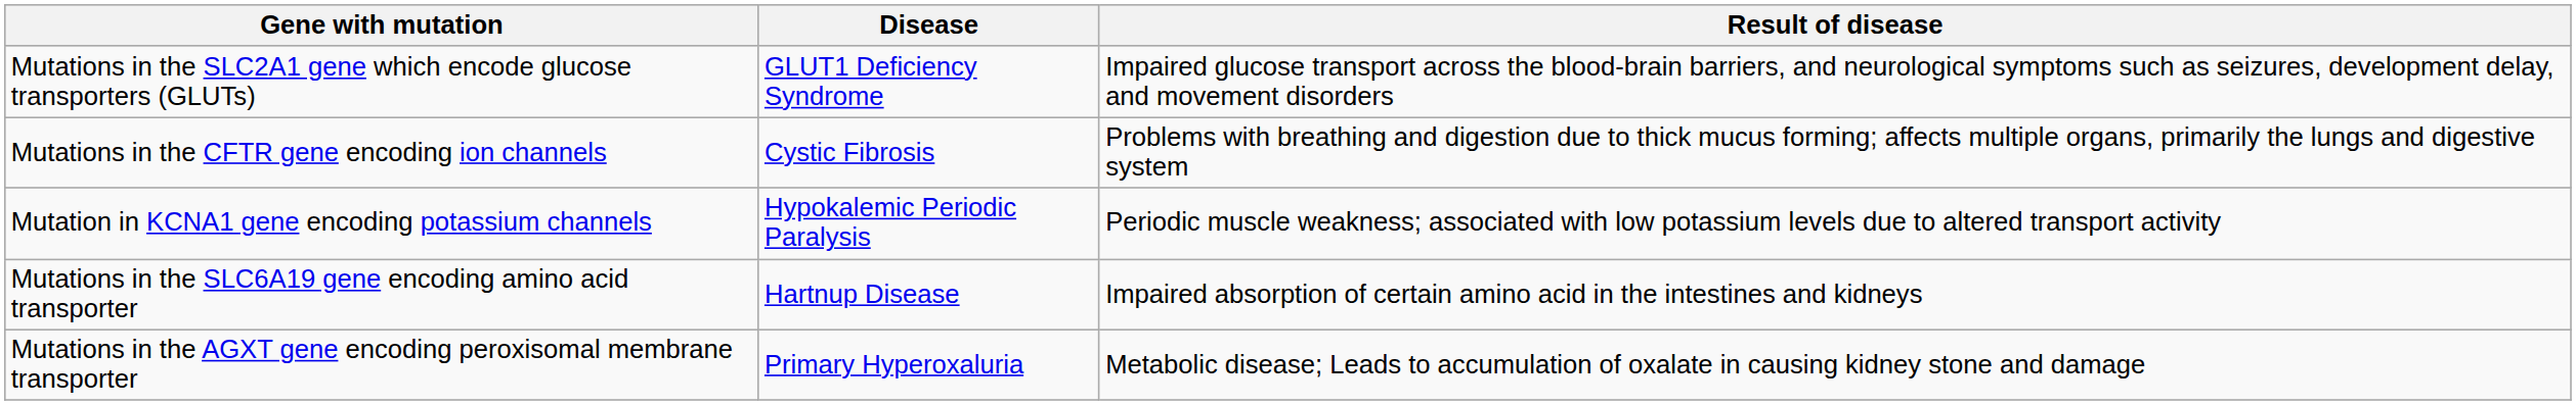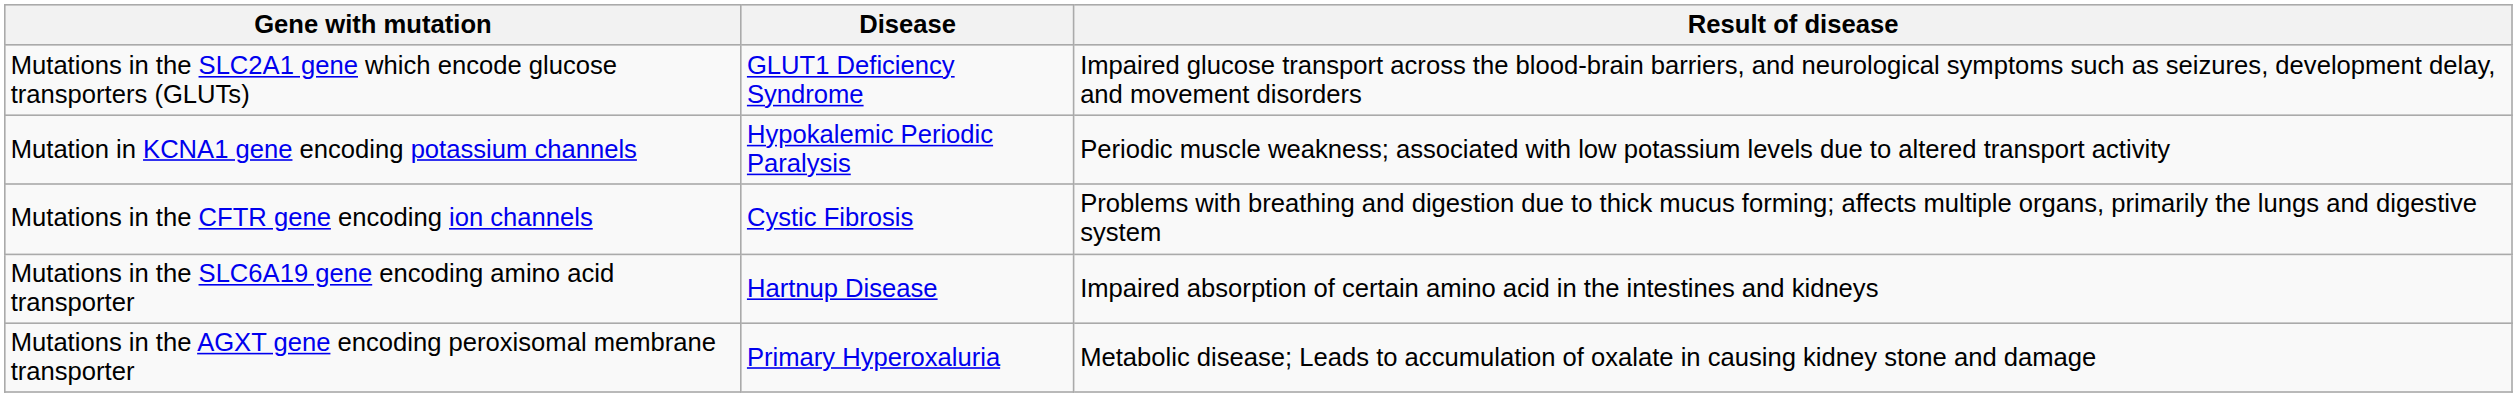 <table class="wikitable">
 <tr>
 <th>Gene with mutation</th>
 <th>Disease</th>
 <th>Result of disease</th>
 </tr>
 <tr>
 <td>Mutations in the <a href='#'>SLC2A1 gene</a> which encode glucose transporters (GLUTs) </td>
 <td><a href='#'>GLUT1 Deficiency Syndrome</a></td>
 <td>Impaired glucose transport across the blood-brain barriers, and neurological symptoms such as seizures, development delay, and movement disorders </td>
 </tr>
 <tr>
+<td>Mutation in <a href='#'>KCNA1 gene</a> encoding <a href='#'>potassium channels</a></td>
+<td><a href='#'>Hypokalemic Periodic Paralysis</a></td>
+<td>Periodic muscle weakness; associated with low potassium levels due to altered transport activity </td>
+</tr>
+<tr>
 <td>Mutations in the <a href='#'>CFTR gene</a> encoding <a href='#'>ion channels</a></td>
 <td><a href='#'>Cystic Fibrosis</a></td>
 <td>Problems with breathing and digestion due to thick mucus forming; affects multiple organs, primarily the lungs and digestive system </td>
-</tr>
-<tr>
-<td>Mutation in <a href='#'>KCNA1 gene</a> encoding <a href='#'>potassium channels</a></td>
-<td><a href='#'>Hypokalemic Periodic Paralysis</a></td>
-<td>Periodic muscle weakness; associated with low potassium levels due to altered transport activity </td>
 </tr>
 <tr>
 <td>Mutations in the <a href='#'>SLC6A19 gene</a> encoding amino acid transporter </td>
 <td><a href='#'>Hartnup Disease</a></td>
 <td>Impaired absorption of certain amino acid in the intestines and kidneys </td>
 </tr>
 <tr>
 <td>Mutations in the <a href='#'>AGXT gene</a> encoding peroxisomal membrane transporter </td>
 <td><a href='#'>Primary Hyperoxaluria</a></td>
 <td>Metabolic disease; Leads to accumulation of oxalate in causing kidney stone and damage </td>
 </tr>
 </table>
